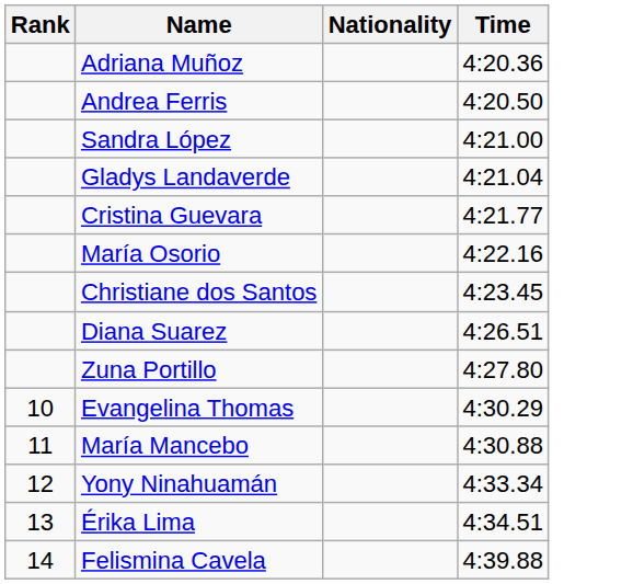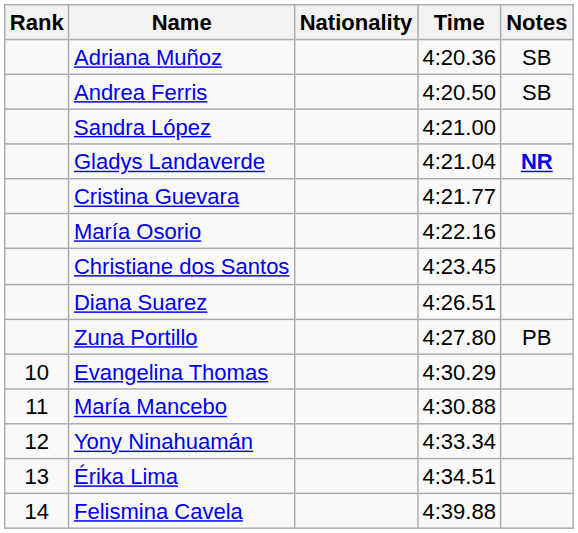 <table class="wikitable sortable" style="text-align:center;font-size:95%">
 <tr>
 <th>Rank</th>
 <th>Name</th>
 <th>Nationality</th>
 <th>Time</th>
+<th>Notes</th>
 </tr>
 <tr>
 <td></td>
 <td align=left><a href='#'>Adriana Muñoz</a></td>
 <td align=left></td>
 <td>4:20.36</td>
+<td>SB</td>
 </tr>
 <tr>
 <td></td>
 <td align=left><a href='#'>Andrea Ferris</a></td>
 <td align=left></td>
 <td>4:20.50</td>
+<td>SB</td>
 </tr>
 <tr>
 <td></td>
 <td align=left><a href='#'>Sandra López</a></td>
 <td align=left></td>
 <td>4:21.00</td>
+<td></td>
 </tr>
 <tr>
 <td></td>
 <td align=left><a href='#'>Gladys Landaverde</a></td>
 <td align=left></td>
 <td>4:21.04</td>
+<td><strong><a href='#'>NR</a></strong></td>
 </tr>
 <tr>
 <td></td>
 <td align=left><a href='#'>Cristina Guevara</a></td>
 <td align=left></td>
 <td>4:21.77</td>
+<td></td>
 </tr>
 <tr>
 <td></td>
 <td align=left><a href='#'>María Osorio</a></td>
 <td align=left></td>
 <td>4:22.16</td>
+<td></td>
 </tr>
 <tr>
 <td></td>
 <td align=left><a href='#'>Christiane dos Santos</a></td>
 <td align=left></td>
 <td>4:23.45</td>
+<td></td>
 </tr>
 <tr>
 <td></td>
 <td align=left><a href='#'>Diana Suarez</a></td>
 <td align=left></td>
 <td>4:26.51</td>
+<td></td>
 </tr>
 <tr>
 <td></td>
 <td align=left><a href='#'>Zuna Portillo</a></td>
 <td align=left></td>
 <td>4:27.80</td>
+<td>PB</td>
 </tr>
 <tr>
 <td>10</td>
 <td align=left><a href='#'>Evangelina Thomas</a></td>
 <td align=left></td>
 <td>4:30.29</td>
+<td></td>
 </tr>
 <tr>
 <td>11</td>
 <td align=left><a href='#'>María Mancebo</a></td>
 <td align=left></td>
 <td>4:30.88</td>
+<td></td>
 </tr>
 <tr>
 <td>12</td>
 <td align=left><a href='#'>Yony Ninahuamán</a></td>
 <td align=left></td>
 <td>4:33.34</td>
+<td></td>
 </tr>
 <tr>
 <td>13</td>
 <td align=left><a href='#'>Érika Lima</a></td>
 <td align=left></td>
 <td>4:34.51</td>
+<td></td>
 </tr>
 <tr>
 <td>14</td>
 <td align=left><a href='#'>Felismina Cavela</a></td>
 <td align=left></td>
 <td>4:39.88</td>
+<td></td>
 </tr>
 </table>
